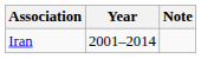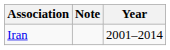 <table class="wikitable sortable" style="text-align:center;">
 <tr>
 <th>Association</th>
+<th>Note</th>
 <th>Year</th>
-<th>Note</th>
 </tr>
 <tr>
 <td align="left"> <a href='#'>Iran</a></td>
+<td></td>
 <td>2001–2014</td>
-<td></td>
 </tr>
 </table>
